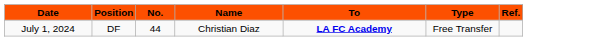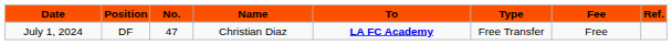 <table class="wikitable" style="text-align:center; font-size:90%; ">
 <tr>
 <th style="background:#FD5000; color:#000000; width:120px;">Date</th>
 <th style="background:#FD5000; color:#000000; width:50px;">Position</th>
 <th style="background:#FD5000; color:#000000; width:50px;">No.</th>
 <th style="background:#FD5000; color:#000000; width:150px;">Name</th>
 <th style="background:#FD5000; color:#000000; width:200px;">To</th>
 <th style="background:#FD5000; color:#000000; Width:100px;">Type</th>
+<th style="background:#FD5000; color:#000000; width:110px;">Fee</th>
 <th style="background:#FD5000; color:#000000; width:25px;">Ref.</th>
 </tr>
 <tr>
 <td>July 1, 2024</td>
 <td>DF</td>
-<td>44</td>
+<td>47</td>
 <td> Christian Diaz</td>
 <td><strong> <a href='#'>LA FC Academy</a></strong></td>
 <td>Free Transfer</td>
+<td>Free</td>
 <td></td>
 </tr>
 </table>
